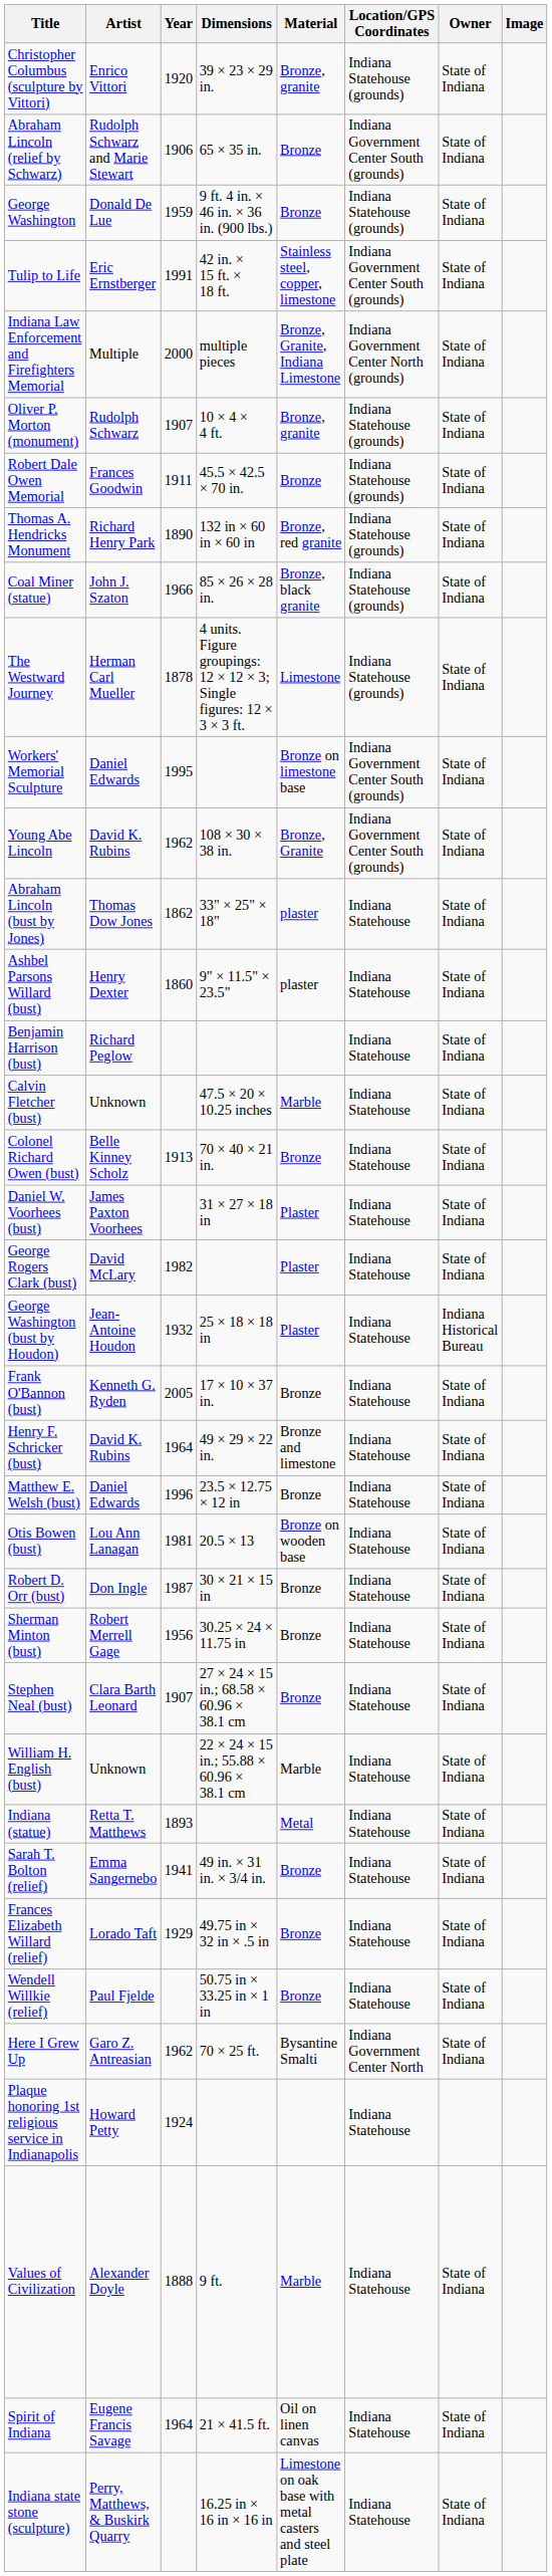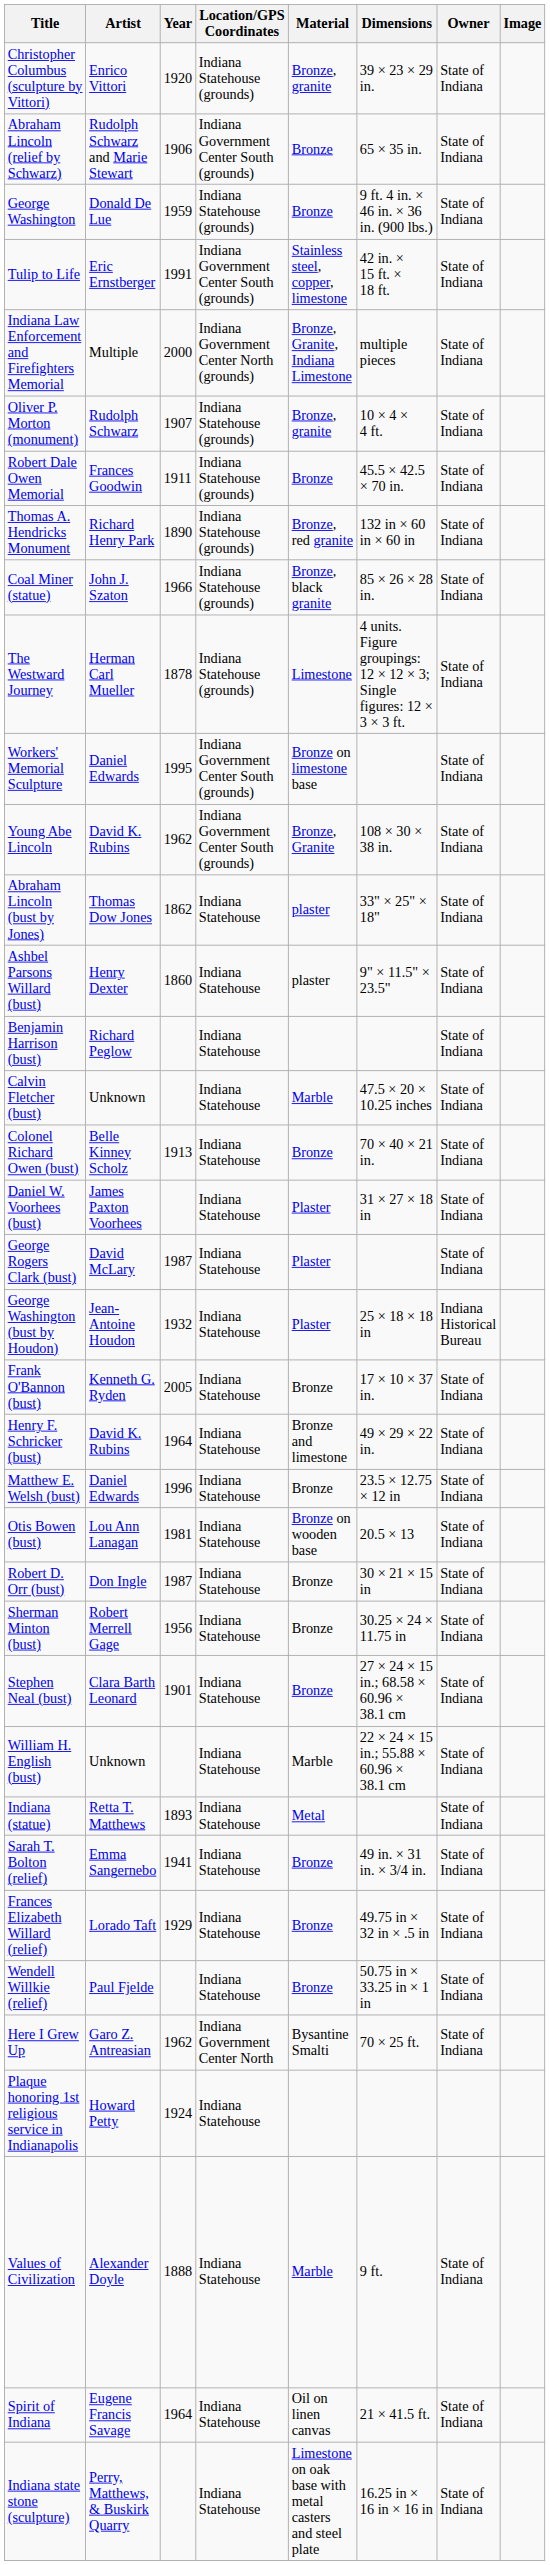 <table class="wikitable sortable">
 <tr>
 <th>Title</th>
 <th>Artist</th>
 <th>Year</th>
+<th>Location/GPS Coordinates</th>
+<th>Material</th>
 <th>Dimensions</th>
-<th>Material</th>
-<th>Location/GPS Coordinates</th>
 <th>Owner</th>
 <th>Image</th>
 </tr>
 <tr>
 <td><a href='#'>Christopher Columbus (sculpture by Vittori)</a></td>
 <td><a href='#'>Enrico Vittori</a></td>
 <td>1920</td>
+<td>Indiana Statehouse (grounds) </td>
+<td><a href='#'>Bronze</a>, <a href='#'>granite</a></td>
 <td>39 × 23 × 29 in.</td>
-<td><a href='#'>Bronze</a>, <a href='#'>granite</a></td>
-<td>Indiana Statehouse (grounds) </td>
 <td>State of Indiana</td>
 <td></td>
 </tr>
 <tr>
 <td><a href='#'>Abraham Lincoln (relief by Schwarz)</a></td>
 <td><a href='#'>Rudolph Schwarz</a> and <a href='#'>Marie Stewart</a></td>
 <td>1906</td>
+<td>Indiana Government Center South (grounds) </td>
+<td><a href='#'>Bronze</a></td>
 <td>65 × 35 in.</td>
-<td><a href='#'>Bronze</a></td>
-<td>Indiana Government Center South (grounds) </td>
 <td>State of Indiana</td>
 <td></td>
 </tr>
 <tr>
 <td><a href='#'>George Washington</a></td>
 <td><a href='#'>Donald De Lue</a></td>
 <td>1959</td>
+<td>Indiana Statehouse (grounds) </td>
+<td><a href='#'>Bronze</a></td>
 <td>9 ft. 4 in. × 46 in. × 36 in. (900 lbs.)</td>
-<td><a href='#'>Bronze</a></td>
-<td>Indiana Statehouse (grounds) </td>
 <td>State of Indiana</td>
 <td></td>
 </tr>
 <tr>
 <td><a href='#'>Tulip to Life</a></td>
 <td><a href='#'>Eric Ernstberger</a></td>
 <td>1991</td>
+<td>Indiana Government Center South (grounds) </td>
+<td><a href='#'>Stainless steel</a>, <a href='#'>copper</a>, <a href='#'>limestone</a></td>
 <td>42 in. × 15 ft. × 18 ft.</td>
-<td><a href='#'>Stainless steel</a>, <a href='#'>copper</a>, <a href='#'>limestone</a></td>
-<td>Indiana Government Center South (grounds) </td>
 <td>State of Indiana</td>
 <td></td>
 </tr>
 <tr>
 <td><a href='#'>Indiana Law Enforcement and Firefighters Memorial</a></td>
 <td>Multiple</td>
 <td>2000</td>
+<td>Indiana Government Center North (grounds) </td>
+<td><a href='#'>Bronze</a>, <a href='#'>Granite</a>, <a href='#'>Indiana Limestone</a></td>
 <td>multiple pieces</td>
-<td><a href='#'>Bronze</a>, <a href='#'>Granite</a>, <a href='#'>Indiana Limestone</a></td>
-<td>Indiana Government Center North (grounds) </td>
 <td>State of Indiana</td>
 <td></td>
 </tr>
 <tr>
 <td><a href='#'>Oliver P. Morton (monument)</a></td>
 <td><a href='#'>Rudolph Schwarz</a></td>
 <td>1907</td>
+<td>Indiana Statehouse (grounds) </td>
+<td><a href='#'>Bronze</a>, <a href='#'>granite</a></td>
 <td>10 × 4 × 4 ft.</td>
-<td><a href='#'>Bronze</a>, <a href='#'>granite</a></td>
-<td>Indiana Statehouse (grounds) </td>
 <td>State of Indiana</td>
 <td></td>
 </tr>
 <tr>
 <td><a href='#'>Robert Dale Owen Memorial</a></td>
 <td><a href='#'>Frances Goodwin</a></td>
 <td>1911</td>
+<td>Indiana Statehouse (grounds) </td>
+<td><a href='#'>Bronze</a></td>
 <td>45.5 × 42.5 × 70 in.</td>
-<td><a href='#'>Bronze</a></td>
-<td>Indiana Statehouse (grounds) </td>
 <td>State of Indiana</td>
 <td></td>
 </tr>
 <tr>
 <td><a href='#'>Thomas A. Hendricks Monument</a></td>
 <td><a href='#'>Richard Henry Park</a></td>
 <td>1890</td>
+<td>Indiana Statehouse (grounds) </td>
+<td><a href='#'>Bronze</a>, red <a href='#'>granite</a></td>
 <td>132 in × 60 in × 60 in</td>
-<td><a href='#'>Bronze</a>, red <a href='#'>granite</a></td>
-<td>Indiana Statehouse (grounds) </td>
 <td>State of Indiana</td>
 <td></td>
 </tr>
 <tr>
 <td><a href='#'>Coal Miner (statue)</a></td>
 <td><a href='#'>John J. Szaton</a></td>
 <td>1966</td>
+<td>Indiana Statehouse (grounds) </td>
+<td><a href='#'>Bronze</a>, black <a href='#'>granite</a></td>
 <td>85 × 26 × 28 in.</td>
-<td><a href='#'>Bronze</a>, black <a href='#'>granite</a></td>
-<td>Indiana Statehouse (grounds) </td>
 <td>State of Indiana</td>
 <td></td>
 </tr>
 <tr>
 <td><a href='#'>The Westward Journey</a></td>
 <td><a href='#'>Herman Carl Mueller</a></td>
 <td>1878</td>
+<td>Indiana Statehouse (grounds) </td>
+<td><a href='#'>Limestone</a></td>
 <td>4 units. Figure groupings: 12 × 12 × 3; Single figures: 12 × 3 × 3 ft.</td>
-<td><a href='#'>Limestone</a></td>
-<td>Indiana Statehouse (grounds) </td>
 <td>State of Indiana</td>
 <td></td>
 </tr>
 <tr>
 <td><a href='#'>Workers' Memorial Sculpture</a></td>
 <td><a href='#'>Daniel Edwards</a></td>
 <td>1995</td>
+<td>Indiana Government Center South (grounds) </td>
+<td><a href='#'>Bronze</a> on <a href='#'>limestone</a> base</td>
 <td></td>
-<td><a href='#'>Bronze</a> on <a href='#'>limestone</a> base</td>
-<td>Indiana Government Center South (grounds) </td>
 <td>State of Indiana</td>
 <td></td>
 </tr>
 <tr>
 <td><a href='#'>Young Abe Lincoln</a></td>
 <td><a href='#'>David K. Rubins</a></td>
 <td>1962</td>
+<td>Indiana Government Center South (grounds) </td>
+<td><a href='#'>Bronze</a>, <a href='#'>Granite</a></td>
 <td>108 × 30 × 38 in.</td>
-<td><a href='#'>Bronze</a>, <a href='#'>Granite</a></td>
-<td>Indiana Government Center South (grounds) </td>
 <td>State of Indiana</td>
 <td></td>
 </tr>
 <tr>
 <td><a href='#'>Abraham Lincoln (bust by Jones)</a></td>
 <td><a href='#'>Thomas Dow Jones</a></td>
 <td>1862</td>
+<td>Indiana Statehouse</td>
+<td><a href='#'>plaster</a></td>
 <td>33" × 25" × 18"</td>
-<td><a href='#'>plaster</a></td>
-<td>Indiana Statehouse</td>
 <td>State of Indiana</td>
 <td></td>
 </tr>
 <tr>
 <td><a href='#'>Ashbel Parsons Willard (bust)</a></td>
 <td><a href='#'>Henry Dexter</a></td>
 <td>1860</td>
+<td>Indiana Statehouse</td>
+<td>plaster</td>
 <td>9" × 11.5" × 23.5"</td>
-<td>plaster</td>
-<td>Indiana Statehouse</td>
 <td>State of Indiana</td>
 <td></td>
 </tr>
 <tr>
 <td><a href='#'>Benjamin Harrison (bust)</a></td>
 <td><a href='#'>Richard Peglow</a></td>
 <td></td>
+<td>Indiana Statehouse</td>
 <td></td>
 <td></td>
-<td>Indiana Statehouse</td>
 <td>State of Indiana</td>
 <td></td>
 </tr>
 <tr>
 <td><a href='#'>Calvin Fletcher (bust)</a></td>
 <td>Unknown</td>
 <td></td>
+<td>Indiana Statehouse</td>
+<td><a href='#'>Marble</a></td>
 <td>47.5 × 20 × 10.25 inches</td>
-<td><a href='#'>Marble</a></td>
-<td>Indiana Statehouse</td>
 <td>State of Indiana</td>
 <td></td>
 </tr>
 <tr>
 <td><a href='#'>Colonel Richard Owen (bust)</a></td>
 <td><a href='#'>Belle Kinney Scholz</a></td>
 <td>1913</td>
+<td>Indiana Statehouse</td>
+<td><a href='#'>Bronze</a></td>
 <td>70 × 40 × 21 in.</td>
-<td><a href='#'>Bronze</a></td>
-<td>Indiana Statehouse</td>
 <td>State of Indiana</td>
 <td></td>
 </tr>
 <tr>
 <td><a href='#'>Daniel W. Voorhees (bust)</a></td>
 <td><a href='#'>James Paxton Voorhees</a></td>
 <td></td>
+<td>Indiana Statehouse</td>
+<td><a href='#'>Plaster</a></td>
 <td>31 × 27 × 18 in</td>
-<td><a href='#'>Plaster</a></td>
-<td>Indiana Statehouse</td>
 <td>State of Indiana</td>
 <td></td>
 </tr>
 <tr>
 <td><a href='#'>George Rogers Clark (bust)</a></td>
 <td><a href='#'>David McLary</a></td>
-<td>1982</td>
+<td>1987</td>
+<td>Indiana Statehouse</td>
+<td><a href='#'>Plaster</a></td>
 <td></td>
-<td><a href='#'>Plaster</a></td>
-<td>Indiana Statehouse</td>
 <td>State of Indiana</td>
 <td></td>
 </tr>
 <tr>
 <td><a href='#'>George Washington (bust by Houdon)</a></td>
 <td><a href='#'>Jean-Antoine Houdon</a></td>
 <td>1932</td>
+<td>Indiana Statehouse</td>
+<td><a href='#'>Plaster</a></td>
 <td>25 × 18 × 18 in</td>
-<td><a href='#'>Plaster</a></td>
-<td>Indiana Statehouse</td>
 <td>Indiana Historical Bureau</td>
 <td></td>
 </tr>
 <tr>
 <td><a href='#'>Frank O'Bannon (bust)</a></td>
 <td><a href='#'>Kenneth G. Ryden</a></td>
 <td>2005</td>
+<td>Indiana Statehouse</td>
+<td>Bronze</td>
 <td>17 × 10 × 37 in.</td>
-<td>Bronze</td>
-<td>Indiana Statehouse</td>
 <td>State of Indiana</td>
 <td></td>
 </tr>
 <tr>
 <td><a href='#'>Henry F. Schricker (bust)</a></td>
 <td><a href='#'>David K. Rubins</a></td>
 <td>1964</td>
+<td>Indiana Statehouse</td>
+<td>Bronze and limestone</td>
 <td>49 × 29 × 22 in.</td>
-<td>Bronze and limestone</td>
-<td>Indiana Statehouse</td>
 <td>State of Indiana</td>
 <td></td>
 </tr>
 <tr>
 <td><a href='#'>Matthew E. Welsh (bust)</a></td>
 <td><a href='#'>Daniel Edwards</a></td>
 <td>1996</td>
+<td>Indiana Statehouse</td>
+<td>Bronze</td>
 <td>23.5 × 12.75 × 12 in</td>
-<td>Bronze</td>
-<td>Indiana Statehouse</td>
 <td>State of Indiana</td>
 <td></td>
 </tr>
 <tr>
 <td><a href='#'>Otis Bowen (bust)</a></td>
 <td><a href='#'>Lou Ann Lanagan</a></td>
 <td>1981</td>
+<td>Indiana Statehouse</td>
+<td><a href='#'>Bronze</a> on wooden base</td>
 <td>20.5 × 13</td>
-<td><a href='#'>Bronze</a> on wooden base</td>
-<td>Indiana Statehouse</td>
 <td>State of Indiana</td>
 <td></td>
 </tr>
 <tr>
 <td><a href='#'>Robert D. Orr (bust)</a></td>
 <td><a href='#'>Don Ingle</a></td>
 <td>1987</td>
+<td>Indiana Statehouse</td>
+<td>Bronze</td>
 <td>30 × 21 × 15 in</td>
-<td>Bronze</td>
-<td>Indiana Statehouse</td>
 <td>State of Indiana</td>
 <td></td>
 </tr>
 <tr>
 <td><a href='#'>Sherman Minton (bust)</a></td>
 <td><a href='#'>Robert Merrell Gage</a></td>
 <td>1956</td>
+<td>Indiana Statehouse</td>
+<td>Bronze</td>
 <td>30.25 × 24 × 11.75 in</td>
-<td>Bronze</td>
-<td>Indiana Statehouse</td>
 <td>State of Indiana</td>
 <td></td>
 </tr>
 <tr>
 <td><a href='#'>Stephen Neal (bust)</a></td>
 <td><a href='#'>Clara Barth Leonard</a></td>
-<td>1907</td>
+<td>1901</td>
+<td>Indiana Statehouse</td>
+<td><a href='#'>Bronze</a></td>
 <td>27 × 24 × 15 in.; 68.58 × 60.96 × 38.1 cm</td>
-<td><a href='#'>Bronze</a></td>
-<td>Indiana Statehouse</td>
 <td>State of Indiana</td>
 <td></td>
 </tr>
 <tr>
 <td><a href='#'>William H. English (bust)</a></td>
 <td>Unknown</td>
 <td></td>
+<td>Indiana Statehouse</td>
+<td>Marble</td>
 <td>22 × 24 × 15 in.; 55.88 × 60.96 × 38.1 cm</td>
-<td>Marble</td>
-<td>Indiana Statehouse</td>
 <td>State of Indiana</td>
 <td></td>
 </tr>
 <tr>
 <td><a href='#'>Indiana (statue)</a></td>
 <td><a href='#'>Retta T. Matthews</a></td>
 <td>1893</td>
+<td>Indiana Statehouse</td>
+<td><a href='#'>Metal</a></td>
 <td></td>
-<td><a href='#'>Metal</a></td>
-<td>Indiana Statehouse</td>
 <td>State of Indiana</td>
 <td></td>
 </tr>
 <tr>
 <td><a href='#'>Sarah T. Bolton (relief)</a></td>
 <td><a href='#'>Emma Sangernebo</a></td>
 <td>1941</td>
+<td>Indiana Statehouse</td>
+<td><a href='#'>Bronze</a></td>
 <td>49 in. × 31 in. × 3/4 in.</td>
-<td><a href='#'>Bronze</a></td>
-<td>Indiana Statehouse</td>
 <td>State of Indiana</td>
 <td></td>
 </tr>
 <tr>
 <td><a href='#'>Frances Elizabeth Willard (relief)</a></td>
 <td><a href='#'>Lorado Taft</a></td>
 <td>1929</td>
+<td>Indiana Statehouse</td>
+<td><a href='#'>Bronze</a></td>
 <td>49.75 in × 32 in × .5 in</td>
-<td><a href='#'>Bronze</a></td>
-<td>Indiana Statehouse</td>
 <td>State of Indiana</td>
 <td></td>
 </tr>
 <tr>
 <td><a href='#'>Wendell Willkie (relief)</a></td>
 <td><a href='#'>Paul Fjelde</a></td>
 <td></td>
+<td>Indiana Statehouse</td>
+<td><a href='#'>Bronze</a></td>
 <td>50.75 in × 33.25 in × 1 in</td>
-<td><a href='#'>Bronze</a></td>
-<td>Indiana Statehouse</td>
 <td>State of Indiana</td>
 <td></td>
 </tr>
 <tr>
 <td><a href='#'>Here I Grew Up</a></td>
 <td><a href='#'>Garo Z. Antreasian</a></td>
 <td>1962</td>
+<td>Indiana Government Center North</td>
+<td>Bysantine Smalti</td>
 <td>70 × 25 ft.</td>
-<td>Bysantine Smalti</td>
-<td>Indiana Government Center North</td>
 <td>State of Indiana</td>
 <td></td>
 </tr>
 <tr>
 <td><a href='#'>Plaque honoring 1st religious service in Indianapolis</a></td>
 <td><a href='#'>Howard Petty</a></td>
 <td>1924</td>
+<td>Indiana Statehouse</td>
 <td></td>
 <td></td>
-<td>Indiana Statehouse</td>
 <td></td>
 <td></td>
 </tr>
 <tr>
 <td><a href='#'>Values of Civilization</a></td>
 <td><a href='#'>Alexander Doyle</a></td>
 <td>1888</td>
+<td>Indiana Statehouse</td>
+<td><a href='#'>Marble</a></td>
 <td>9 ft.</td>
-<td><a href='#'>Marble</a></td>
-<td>Indiana Statehouse</td>
 <td>State of Indiana</td>
 <td><br><br><br><br><br><br><br><br><br><br><br><br><br><br></td>
 </tr>
 <tr>
 <td><a href='#'>Spirit of Indiana</a></td>
 <td><a href='#'>Eugene Francis Savage</a></td>
 <td>1964</td>
+<td>Indiana Statehouse</td>
+<td>Oil on linen canvas</td>
 <td>21 × 41.5 ft.</td>
-<td>Oil on linen canvas</td>
-<td>Indiana Statehouse</td>
 <td>State of Indiana</td>
 <td></td>
 </tr>
 <tr>
 <td><a href='#'>Indiana state stone (sculpture)</a></td>
 <td><a href='#'>Perry, Matthews, & Buskirk Quarry</a></td>
 <td></td>
+<td>Indiana Statehouse</td>
+<td><a href='#'>Limestone</a> on oak base with metal casters and steel plate</td>
 <td>16.25 in × 16 in × 16 in</td>
-<td><a href='#'>Limestone</a> on oak base with metal casters and steel plate</td>
-<td>Indiana Statehouse</td>
 <td>State of Indiana</td>
 <td></td>
 </tr>
 </table>
